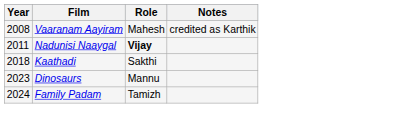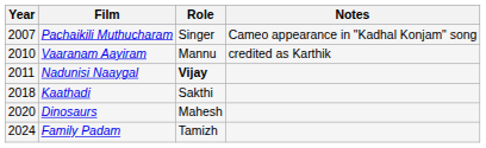 <table class="wikitable sortable" style="background:#f5f5f5;">
 <tr style="background:#B0C4DE;">
 <th>Year</th>
 <th>Film</th>
 <th>Role</th>
 <th class=unsortable>Notes</th>
 </tr>
 <tr>
-<td>2008</td>
+<td>2007</td>
+<td><em><a href='#'>Pachaikili Muthucharam</a></em></td>
+<td>Singer</td>
+<td>Cameo appearance in "Kadhal Konjam" song</td>
+</tr>
+<tr>
+<td>2010</td>
 <td><em><a href='#'>Vaaranam Aayiram</a></em></td>
-<td>Mahesh</td>
+<td>Mannu</td>
 <td>credited as Karthik</td>
 </tr>
 <tr>
 <td>2011</td>
 <td><em><a href='#'>Nadunisi Naaygal</a></em></td>
 <td><strong>Vijay</strong></td>
 <td></td>
 </tr>
 <tr>
 <td>2018</td>
 <td><em><a href='#'>Kaathadi</a></em></td>
 <td>Sakthi</td>
 <td></td>
 </tr>
 <tr>
-<td>2023</td>
+<td>2020</td>
 <td><em><a href='#'>Dinosaurs</a></em></td>
-<td>Mannu</td>
+<td>Mahesh</td>
 <td></td>
 </tr>
 <tr>
 <td>2024</td>
 <td><em><a href='#'>Family Padam</a></em></td>
 <td>Tamizh</td>
 <td></td>
 </tr>
 </table>
